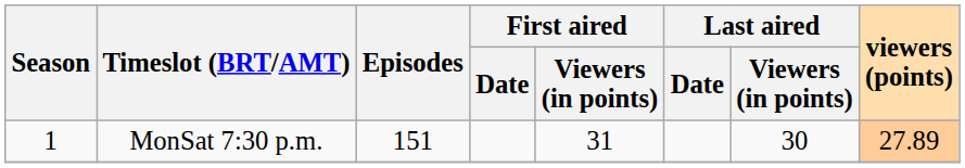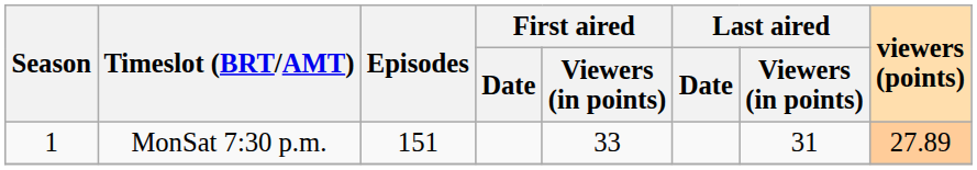 <table class="wikitable" style="text-align: center">
 <tr>
 <th scope="col" rowspan="2">Season</th>
 <th scope="col" rowspan="2">Timeslot (<a href='#'>BRT</a>/<a href='#'>AMT</a>)</th>
 <th scope="col" rowspan="2" colspan="1">Episodes</th>
 <th scope="col" colspan="2">First aired</th>
 <th scope="col" colspan="2">Last aired</th>
 <th style="background:#ffdead;" rowspan="2"> viewers <br> (points)</th>
 </tr>
 <tr>
 <th scope="col">Date</th>
 <th scope="col">Viewers<br>(in points)</th>
 <th scope="col">Date</th>
 <th scope="col">Viewers<br>(in points)</th>
 </tr>
 <tr>
 <td>1</td>
 <td>MonSat 7:30 p.m.</td>
 <td>151</td>
 <td></td>
+<td>33</td>
+<td></td>
 <td>31</td>
-<td></td>
-<td>30</td>
 <td style="background:#fc9;">27.89</td>
 </tr>
 <tr>
 </tr>
 </table>
